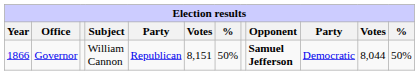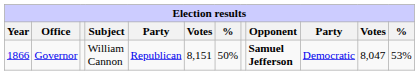 <table class=wikitable style="width: 94%" style="text-align: center;" align="center">
 <tr bgcolor=#cccccc>
 <th colspan=12 style="background: #ccccff;">Election results</th>
 </tr>
 <tr>
 <th><strong>Year</strong></th>
 <th><strong>Office</strong></th>
 <th></th>
 <th><strong>Subject</strong></th>
 <th><strong>Party</strong></th>
 <th><strong>Votes</strong></th>
 <th><strong>%</strong></th>
 <th></th>
 <th><strong>Opponent</strong></th>
 <th><strong>Party</strong></th>
 <th><strong>Votes</strong></th>
 <th><strong>%</strong></th>
 </tr>
 <tr>
 <td><a href='#'>1866</a></td>
 <td><a href='#'>Governor</a></td>
 <td></td>
 <td>William Cannon</td>
 <td><a href='#'>Republican</a></td>
 <td>8,151</td>
 <td>50%</td>
 <td></td>
 <td><strong>Samuel Jefferson</strong></td>
 <td><a href='#'>Democratic</a></td>
-<td>8,044</td>
-<td>50%</td>
+<td>8,047</td>
+<td>53%</td>
 </tr>
 </table>
